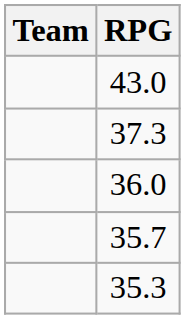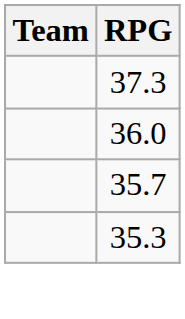 <table class=wikitable>
 <tr>
 <th>Team</th>
 <th>RPG</th>
-</tr>
-<tr>
-<td></td>
-<td align=center>43.0</td>
 </tr>
 <tr>
 <td></td>
 <td align=center>37.3</td>
 </tr>
 <tr>
 <td></td>
 <td align=center>36.0</td>
 </tr>
 <tr>
 <td></td>
 <td align=center>35.7</td>
 </tr>
 <tr>
 <td></td>
 <td align=center>35.3</td>
 </tr>
 </table>
